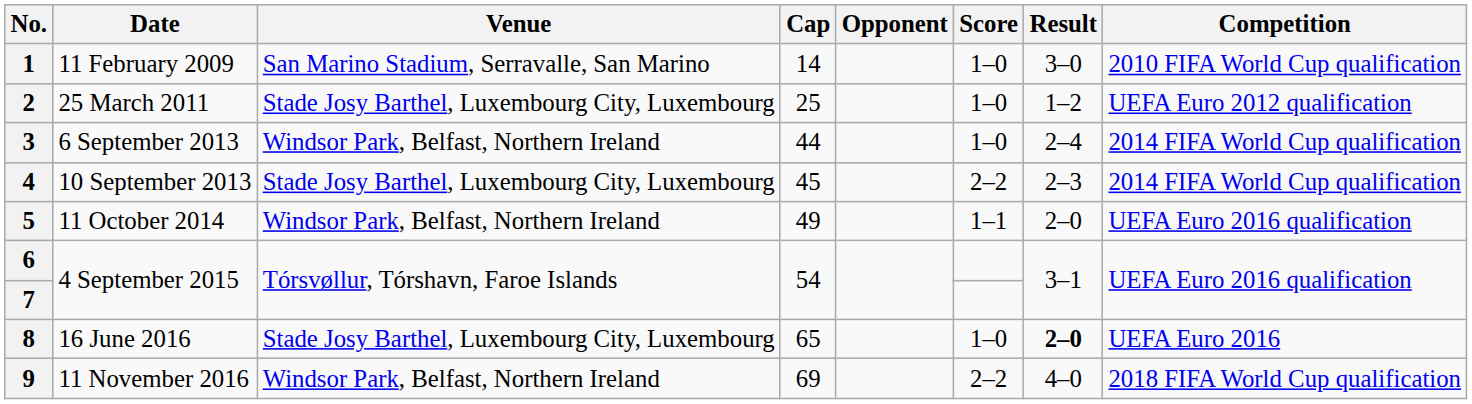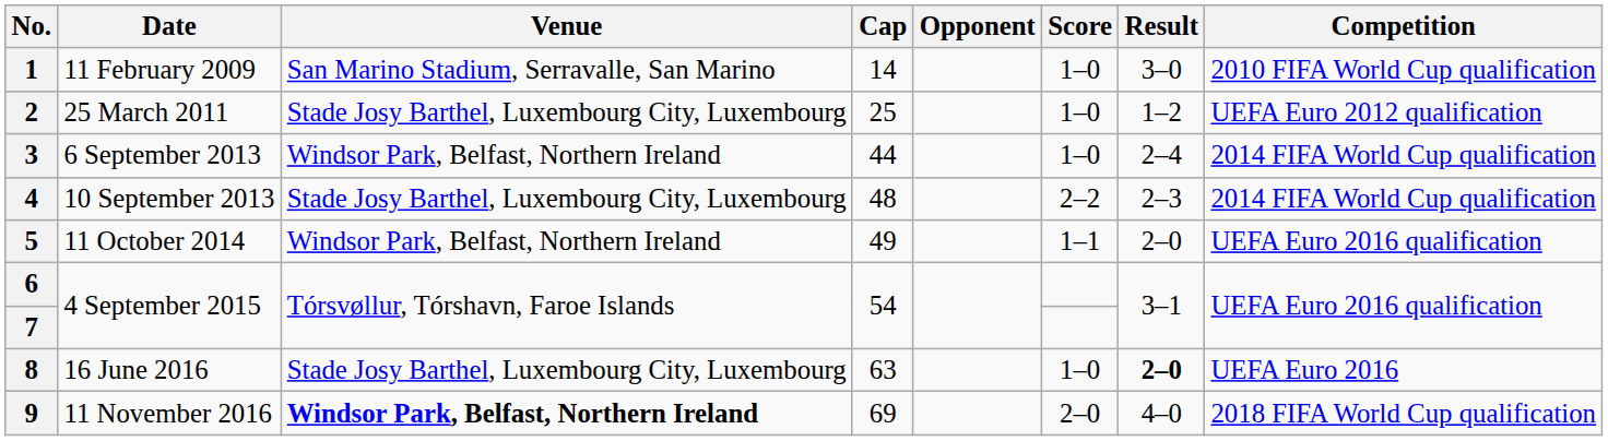 <table class="wikitable sortable plainrowheaders">
 <tr>
 <th scope=col>No.</th>
 <th scope=col data-sort-type=date>Date</th>
 <th scope=col>Venue</th>
 <th scope=col>Cap</th>
 <th scope=col>Opponent</th>
 <th scope=col>Score</th>
 <th scope=col>Result</th>
 <th scope=col>Competition</th>
 </tr>
 <tr>
 <th scope=row style="text-align: center;">1</th>
 <td>11 February 2009</td>
 <td><a href='#'>San Marino Stadium</a>, Serravalle, San Marino</td>
 <td align=center>14</td>
 <td></td>
 <td align=center>1–0</td>
 <td align=center>3–0</td>
 <td><a href='#'>2010 FIFA World Cup qualification</a></td>
 </tr>
 <tr>
 <th scope=row style="text-align: center;">2</th>
 <td>25 March 2011</td>
 <td><a href='#'>Stade Josy Barthel</a>, Luxembourg City, Luxembourg</td>
 <td align=center>25</td>
 <td></td>
 <td align=center>1–0</td>
 <td align=center>1–2</td>
 <td><a href='#'>UEFA Euro 2012 qualification</a></td>
 </tr>
 <tr>
 <th scope=row style="text-align: center;">3</th>
 <td>6 September 2013</td>
 <td><a href='#'>Windsor Park</a>, Belfast, Northern Ireland</td>
 <td align=center>44</td>
 <td></td>
 <td align=center>1–0</td>
 <td align=center>2–4</td>
 <td><a href='#'>2014 FIFA World Cup qualification</a></td>
 </tr>
 <tr>
 <th scope=row style="text-align: center;">4</th>
 <td>10 September 2013</td>
 <td><a href='#'>Stade Josy Barthel</a>, Luxembourg City, Luxembourg</td>
-<td align=center>45</td>
+<td align=center>48</td>
 <td></td>
 <td align=center>2–2</td>
 <td align=center>2–3</td>
 <td><a href='#'>2014 FIFA World Cup qualification</a></td>
 </tr>
 <tr>
 <th scope=row style="text-align: center;">5</th>
 <td>11 October 2014</td>
 <td><a href='#'>Windsor Park</a>, Belfast, Northern Ireland</td>
 <td align=center>49</td>
 <td></td>
 <td align=center>1–1</td>
 <td align=center>2–0</td>
 <td><a href='#'>UEFA Euro 2016 qualification</a></td>
 </tr>
 <tr>
 <th scope=row style="text-align: center;">6</th>
 <td rowspan="2">4 September 2015</td>
 <td rowspan="2"><a href='#'>Tórsvøllur</a>, Tórshavn, Faroe Islands</td>
 <td rowspan=2 style="text-align:center;">54</td>
 <td rowspan="2"></td>
 <td></td>
 <td rowspan=2 style="text-align:center;">3–1</td>
 <td rowspan="2"><a href='#'>UEFA Euro 2016 qualification</a></td>
 </tr>
 <tr>
 <th scope=row style="text-align: center;">7</th>
 <td></td>
 </tr>
 <tr>
 <th scope=row style="text-align: center;">8</th>
 <td>16 June 2016</td>
 <td><a href='#'>Stade Josy Barthel</a>, Luxembourg City, Luxembourg</td>
-<td align=center>65</td>
+<td align=center>63</td>
 <td></td>
 <td align=center>1–0</td>
 <td align=center><strong>2–0</strong></td>
 <td><a href='#'>UEFA Euro 2016</a></td>
 </tr>
 <tr>
 <th scope=row style="text-align: center;">9</th>
 <td>11 November 2016</td>
-<td><a href='#'>Windsor Park</a>, Belfast, Northern Ireland</td>
+<td><strong><a href='#'>Windsor Park</a>, Belfast, Northern Ireland</strong></td>
 <td align=center>69</td>
 <td></td>
-<td align=center>2–2</td>
+<td align=center>2–0</td>
 <td align=center>4–0</td>
 <td><a href='#'>2018 FIFA World Cup qualification</a></td>
 </tr>
 </table>
